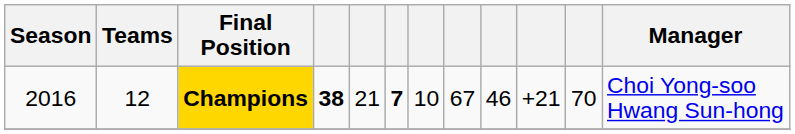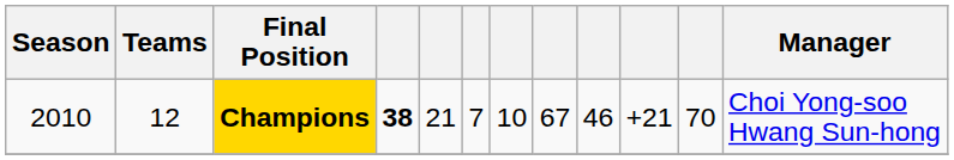 <table class="wikitable" style="text-align:center">
 <tr>
 <th>Season</th>
 <th>Teams</th>
 <th>Final<br>Position</th>
 <th></th>
 <th></th>
 <th></th>
 <th></th>
 <th></th>
 <th></th>
 <th></th>
 <th></th>
 <th>Manager</th>
 </tr>
 <tr>
-<td>2016</td>
+<td>2010</td>
 <td>12</td>
 <td bgcolor=gold><strong>Champions</strong></td>
 <td><strong>38</strong></td>
 <td>21</td>
-<td><strong>7</strong></td>
+<td>7</td>
 <td>10</td>
 <td>67</td>
 <td>46</td>
 <td align=right>+21</td>
 <td>70</td>
 <td align=left> <a href='#'>Choi Yong-soo</a><br> <a href='#'>Hwang Sun-hong</a></td>
 </tr>
 <tr>
 </tr>
 </table>
